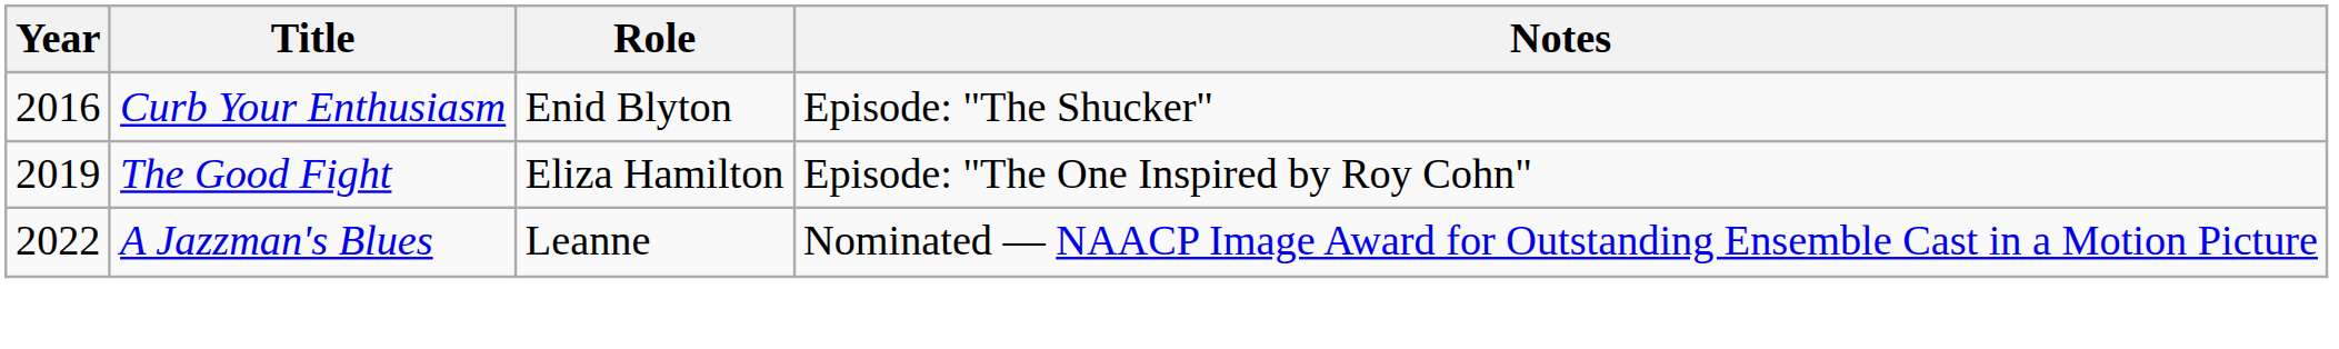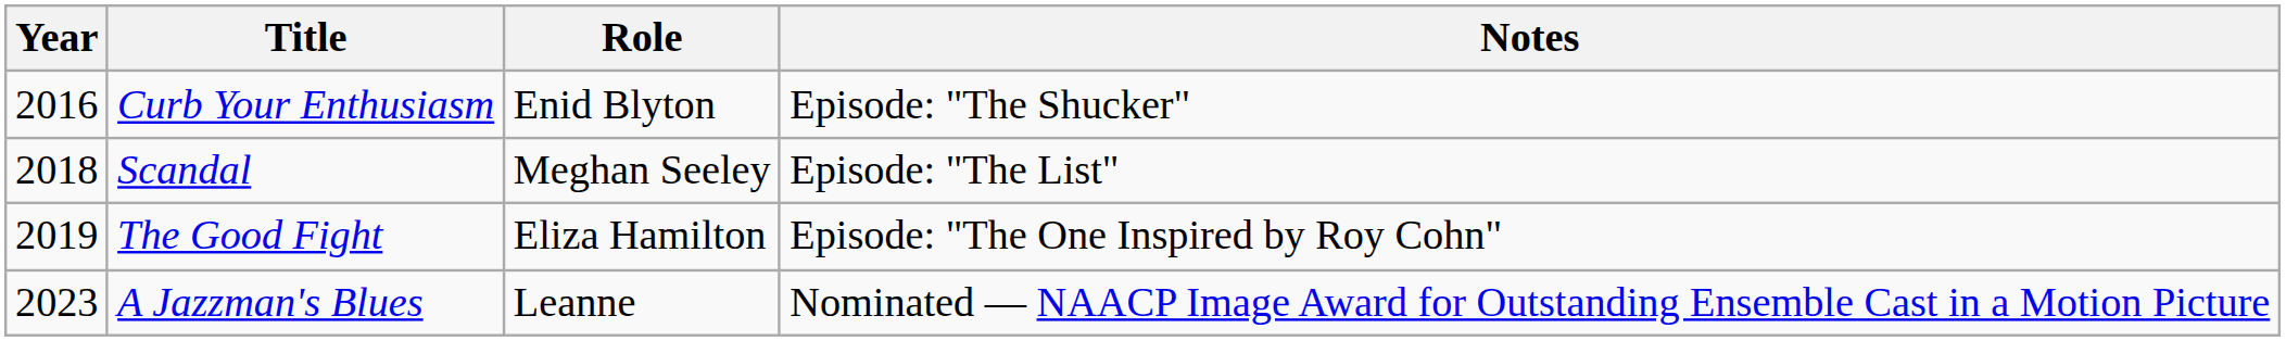 <table class="wikitable sortable">
 <tr>
 <th>Year</th>
 <th>Title</th>
 <th>Role</th>
 <th class="unsortable">Notes</th>
 </tr>
 <tr>
 <td>2016</td>
 <td><em><a href='#'>Curb Your Enthusiasm</a></em></td>
 <td>Enid Blyton</td>
 <td>Episode: "The Shucker"</td>
 </tr>
 <tr>
+<td>2018</td>
+<td><em><a href='#'>Scandal</a></em></td>
+<td>Meghan Seeley</td>
+<td>Episode: "The List"</td>
+</tr>
+<tr>
 <td>2019</td>
 <td><em><a href='#'>The Good Fight</a></em></td>
 <td>Eliza Hamilton</td>
 <td>Episode: "The One Inspired by Roy Cohn"</td>
 </tr>
 <tr>
-<td>2022</td>
+<td>2023</td>
 <td><em><a href='#'>A Jazzman's Blues</a></em></td>
 <td>Leanne</td>
 <td>Nominated — <a href='#'>NAACP Image Award for Outstanding Ensemble Cast in a Motion Picture</a></td>
 </tr>
 </table>
